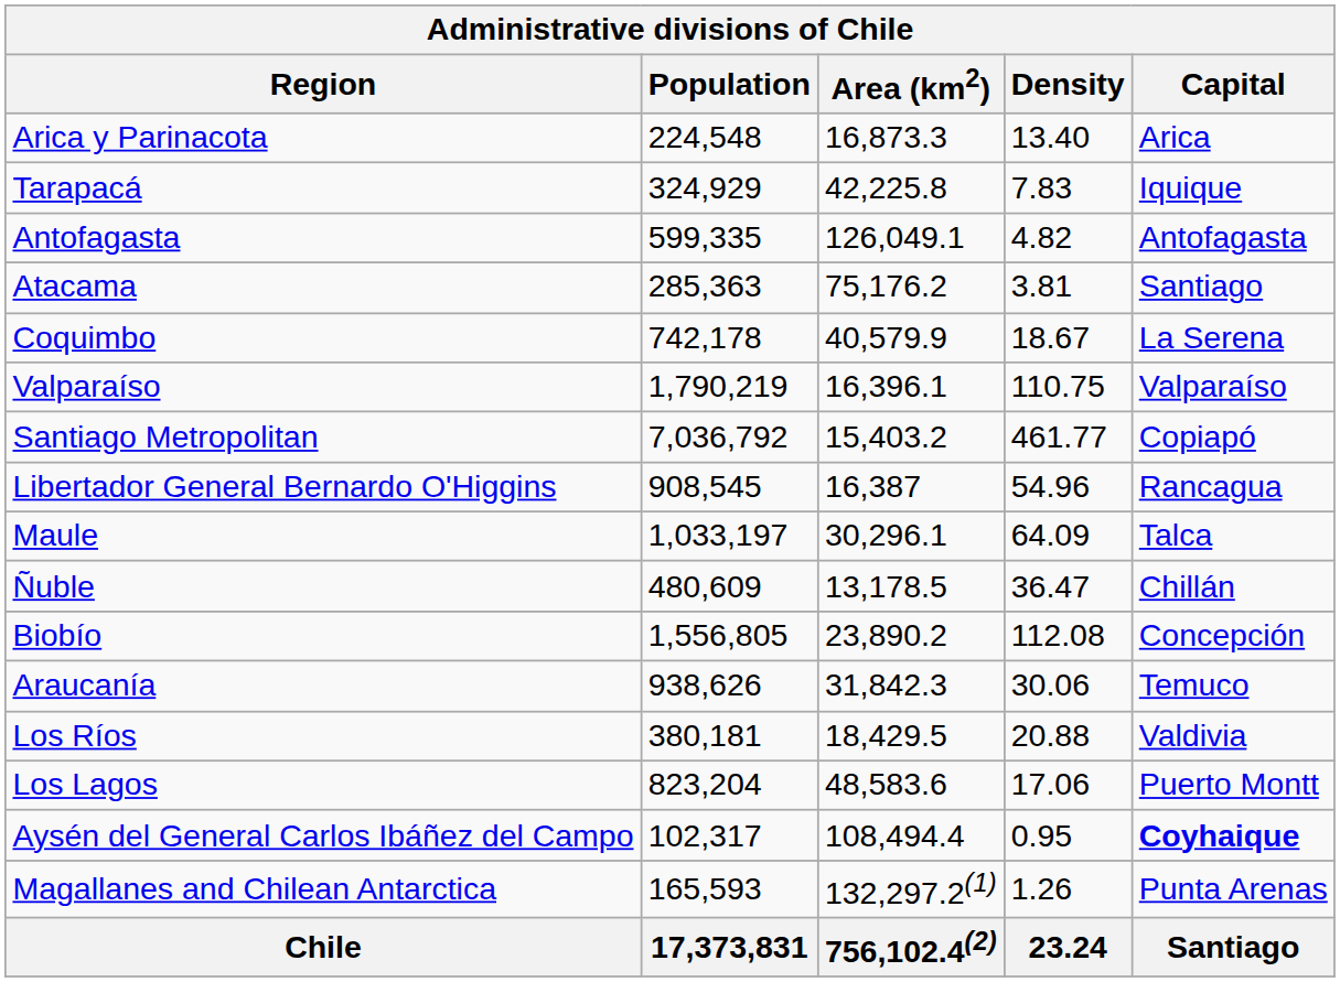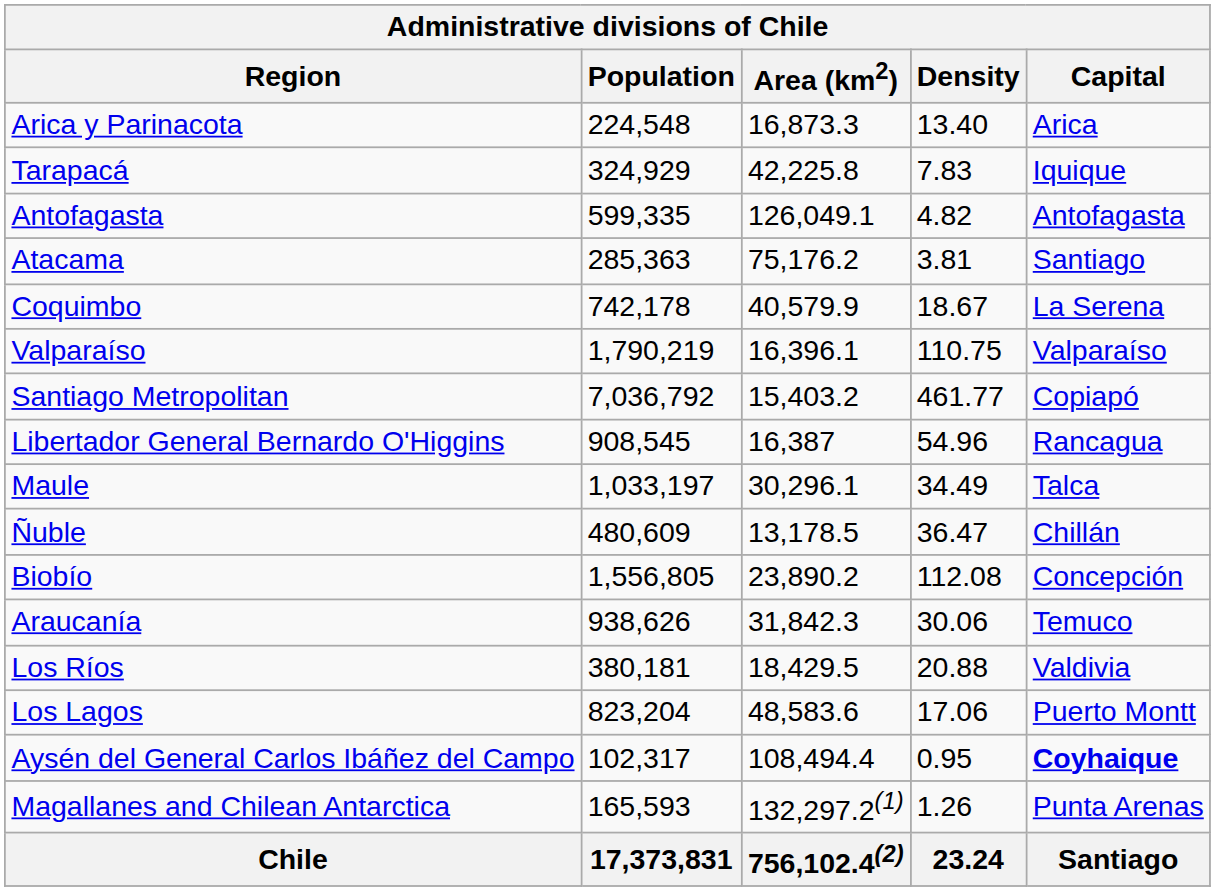 <table class="wikitable sortable">
 <tr>
 <th colspan=7>Administrative divisions of Chile</th>
 </tr>
 <tr>
 <th scope="col">Region</th>
 <th scope="col">Population</th>
 <th scope="col">Area (km<sup>2</sup>)</th>
 <th scope="col">Density</th>
 <th scope="col">Capital</th>
 </tr>
 <tr>
 <td><a href='#'>Arica y Parinacota</a></td>
 <td>224,548</td>
 <td>16,873.3</td>
 <td>13.40</td>
 <td><a href='#'>Arica</a></td>
 </tr>
 <tr>
 <td><a href='#'>Tarapacá</a></td>
 <td>324,929</td>
 <td>42,225.8</td>
 <td>7.83</td>
 <td><a href='#'>Iquique</a></td>
 </tr>
 <tr>
 <td><a href='#'>Antofagasta</a></td>
 <td>599,335</td>
 <td>126,049.1</td>
 <td>4.82</td>
 <td><a href='#'>Antofagasta</a></td>
 </tr>
 <tr>
 <td><a href='#'>Atacama</a></td>
 <td>285,363</td>
 <td>75,176.2</td>
 <td>3.81</td>
 <td><a href='#'>Santiago</a></td>
 </tr>
 <tr>
 <td><a href='#'>Coquimbo</a></td>
 <td>742,178</td>
 <td>40,579.9</td>
 <td>18.67</td>
 <td><a href='#'>La Serena</a></td>
 </tr>
 <tr>
 <td><a href='#'>Valparaíso</a></td>
 <td>1,790,219</td>
 <td>16,396.1</td>
 <td>110.75</td>
 <td><a href='#'>Valparaíso</a></td>
 </tr>
 <tr>
 <td><a href='#'>Santiago Metropolitan</a></td>
 <td>7,036,792</td>
 <td>15,403.2</td>
 <td>461.77</td>
 <td><a href='#'>Copiapó</a></td>
 </tr>
 <tr>
 <td><a href='#'>Libertador General Bernardo O'Higgins</a></td>
 <td>908,545</td>
 <td>16,387</td>
 <td>54.96</td>
 <td><a href='#'>Rancagua</a></td>
 </tr>
 <tr>
 <td><a href='#'>Maule</a></td>
 <td>1,033,197</td>
 <td>30,296.1</td>
-<td>64.09</td>
+<td>34.49</td>
 <td><a href='#'>Talca</a></td>
 </tr>
 <tr>
 <td><a href='#'>Ñuble</a></td>
 <td>480,609</td>
 <td>13,178.5</td>
 <td>36.47</td>
 <td><a href='#'>Chillán</a></td>
 </tr>
 <tr>
 <td><a href='#'>Biobío</a></td>
 <td>1,556,805</td>
 <td>23,890.2</td>
 <td>112.08</td>
 <td><a href='#'>Concepción</a></td>
 </tr>
 <tr>
 <td><a href='#'>Araucanía</a></td>
 <td>938,626</td>
 <td>31,842.3</td>
 <td>30.06</td>
 <td><a href='#'>Temuco</a></td>
 </tr>
 <tr>
 <td><a href='#'>Los Ríos</a></td>
 <td>380,181</td>
 <td>18,429.5</td>
 <td>20.88</td>
 <td><a href='#'>Valdivia</a></td>
 </tr>
 <tr>
 <td><a href='#'>Los Lagos</a></td>
 <td>823,204</td>
 <td>48,583.6</td>
 <td>17.06</td>
 <td><a href='#'>Puerto Montt</a></td>
 </tr>
 <tr>
 <td><a href='#'>Aysén del General Carlos Ibáñez del Campo</a></td>
 <td>102,317</td>
 <td>108,494.4</td>
 <td>0.95</td>
 <td><strong><a href='#'>Coyhaique</a></strong></td>
 </tr>
 <tr>
 <td><a href='#'>Magallanes and Chilean Antarctica</a></td>
 <td>165,593</td>
 <td>132,297.2<sup><em>(1)</em></sup></td>
 <td>1.26</td>
 <td><a href='#'>Punta Arenas</a></td>
 </tr>
 <tr>
 <th colspan=1>Chile</th>
 <th>17,373,831</th>
 <th>756,102.4<sup><em>(2)</em></sup></th>
 <th>23.24</th>
 <th>Santiago</th>
 </tr>
 </table>
